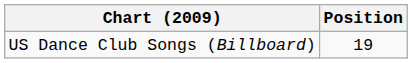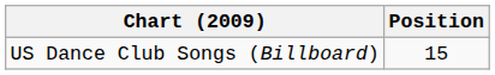 <table class="wikitable">
 <tr>
 <th>Chart (2009)</th>
 <th>Position</th>
 </tr>
 <tr>
 <td>US Dance Club Songs (<em>Billboard</em>)</td>
-<td align="center">19</td>
+<td align="center">15</td>
 </tr>
 </table>
